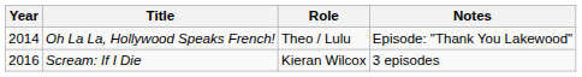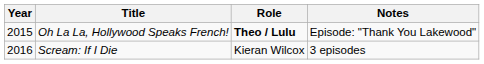 <table class="wikitable sortable">
 <tr>
 <th>Year</th>
 <th>Title</th>
 <th>Role</th>
 <th class="unsortable">Notes</th>
 </tr>
 <tr>
-<td>2014</td>
+<td>2015</td>
 <td><em>Oh La La, Hollywood Speaks French!</em></td>
-<td>Theo / Lulu</td>
+<td><strong>Theo / Lulu</strong></td>
 <td>Episode: "Thank You Lakewood"</td>
 </tr>
 <tr>
 <td>2016</td>
 <td><em>Scream: If I Die</em></td>
 <td>Kieran Wilcox</td>
 <td>3 episodes</td>
 </tr>
 </table>
